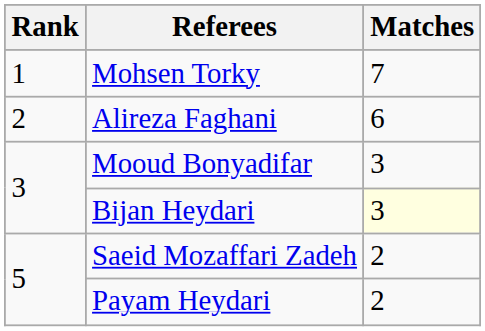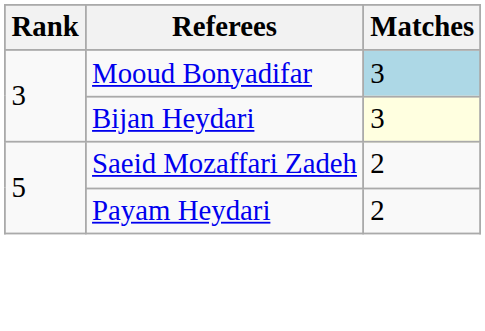 <table class=wikitable>
 <tr>
 <th>Rank</th>
 <th>Referees</th>
 <th>Matches</th>
 </tr>
 <tr>
-<td>1</td>
-<td> <a href='#'>Mohsen Torky</a></td>
-<td>7</td>
-</tr>
-<tr>
-<td>2</td>
-<td> <a href='#'>Alireza Faghani</a></td>
-<td>6</td>
-</tr>
-<tr>
 <td rowspan=2>3</td>
 <td> <a href='#'>Mooud Bonyadifar</a></td>
-<td>3</td>
+<td style="background: lightblue;">3</td>
 </tr>
 <tr>
 <td> <a href='#'>Bijan Heydari</a></td>
 <td style="background: lightyellow;">3</td>
 </tr>
 <tr>
 <td rowspan=2>5</td>
 <td> <a href='#'>Saeid Mozaffari Zadeh</a></td>
 <td>2</td>
 </tr>
 <tr>
 <td> <a href='#'>Payam Heydari</a></td>
 <td>2</td>
 </tr>
 </table>
